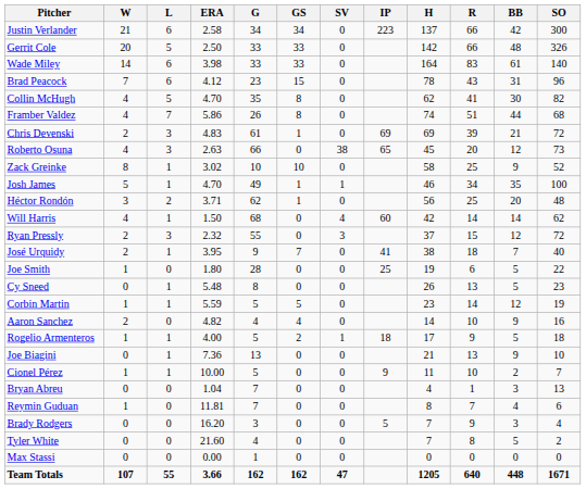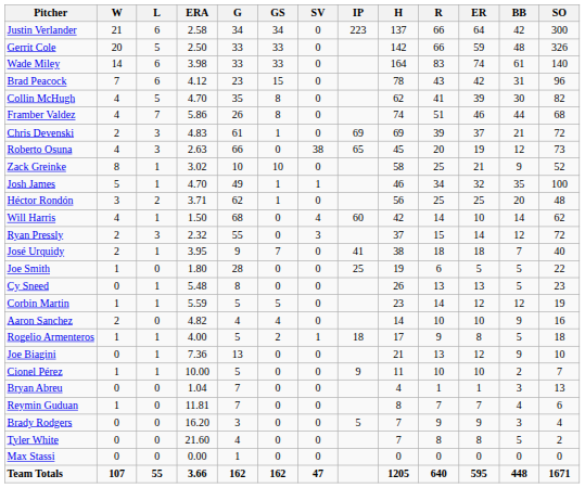 <table class="wikitable sortable sticky-header" style="text-align:center">
 <tr>
 <th bgcolor=#DDDDFF; width="16%">Pitcher</th>
 <th bgcolor=#DDDDFF; width="7%">W</th>
 <th bgcolor=#DDDDFF; width="7%">L</th>
 <th bgcolor=#DDDDFF; width="7%">ERA</th>
 <th bgcolor=#DDDDFF; width="7%">G</th>
 <th bgcolor=#DDDDFF; width="7%">GS</th>
 <th bgcolor=#DDDDFF; width="7%">SV</th>
 <th bgcolor=#DDDDFF; width="7%">IP</th>
 <th bgcolor=#DDDDFF; width="7%">H</th>
 <th bgcolor=#DDDDFF; width="7%">R</th>
+<th bgcolor=#DDDDFF; width="7%">ER</th>
 <th bgcolor=#DDDDFF; width="7%">BB</th>
 <th bgcolor=#DDDDFF; width="7%">SO</th>
 </tr>
 <tr>
 <td style="text-align:left"><a href='#'>Justin Verlander</a></td>
 <td>21</td>
 <td>6</td>
 <td>2.58</td>
 <td>34</td>
 <td>34</td>
 <td>0</td>
 <td>223</td>
 <td>137</td>
 <td>66</td>
+<td>64</td>
 <td>42</td>
 <td>300</td>
 </tr>
 <tr>
 <td style="text-align:left"><a href='#'>Gerrit Cole</a></td>
 <td>20</td>
 <td>5</td>
 <td>2.50</td>
 <td>33</td>
 <td>33</td>
 <td>0</td>
 <td></td>
 <td>142</td>
 <td>66</td>
+<td>59</td>
 <td>48</td>
 <td>326</td>
 </tr>
 <tr>
 <td style="text-align:left"><a href='#'>Wade Miley</a></td>
 <td>14</td>
 <td>6</td>
 <td>3.98</td>
 <td>33</td>
 <td>33</td>
 <td>0</td>
 <td></td>
 <td>164</td>
 <td>83</td>
+<td>74</td>
 <td>61</td>
 <td>140</td>
 </tr>
 <tr>
 <td style="text-align:left"><a href='#'>Brad Peacock</a></td>
 <td>7</td>
 <td>6</td>
 <td>4.12</td>
 <td>23</td>
 <td>15</td>
 <td>0</td>
 <td></td>
 <td>78</td>
 <td>43</td>
+<td>42</td>
 <td>31</td>
 <td>96</td>
 </tr>
 <tr>
 <td style="text-align:left"><a href='#'>Collin McHugh</a></td>
 <td>4</td>
 <td>5</td>
 <td>4.70</td>
 <td>35</td>
 <td>8</td>
 <td>0</td>
 <td></td>
 <td>62</td>
 <td>41</td>
+<td>39</td>
 <td>30</td>
 <td>82</td>
 </tr>
 <tr>
 <td style="text-align:left"><a href='#'>Framber Valdez</a></td>
 <td>4</td>
 <td>7</td>
 <td>5.86</td>
 <td>26</td>
 <td>8</td>
 <td>0</td>
 <td></td>
 <td>74</td>
 <td>51</td>
+<td>46</td>
 <td>44</td>
 <td>68</td>
 </tr>
 <tr>
 <td style="text-align:left"><a href='#'>Chris Devenski</a></td>
 <td>2</td>
 <td>3</td>
 <td>4.83</td>
 <td>61</td>
 <td>1</td>
 <td>0</td>
 <td>69</td>
 <td>69</td>
 <td>39</td>
+<td>37</td>
 <td>21</td>
 <td>72</td>
 </tr>
 <tr>
 <td style="text-align:left"><a href='#'>Roberto Osuna</a></td>
 <td>4</td>
 <td>3</td>
 <td>2.63</td>
 <td>66</td>
 <td>0</td>
 <td>38</td>
 <td>65</td>
 <td>45</td>
 <td>20</td>
+<td>19</td>
 <td>12</td>
 <td>73</td>
 </tr>
 <tr>
 <td style="text-align:left"><a href='#'>Zack Greinke</a></td>
 <td>8</td>
 <td>1</td>
 <td>3.02</td>
 <td>10</td>
 <td>10</td>
 <td>0</td>
 <td></td>
 <td>58</td>
 <td>25</td>
+<td>21</td>
 <td>9</td>
 <td>52</td>
 </tr>
 <tr>
 <td style="text-align:left"><a href='#'>Josh James</a></td>
 <td>5</td>
 <td>1</td>
 <td>4.70</td>
 <td>49</td>
 <td>1</td>
 <td>1</td>
 <td></td>
 <td>46</td>
 <td>34</td>
+<td>32</td>
 <td>35</td>
 <td>100</td>
 </tr>
 <tr>
 <td style="text-align:left"><a href='#'>Héctor Rondón</a></td>
 <td>3</td>
 <td>2</td>
 <td>3.71</td>
 <td>62</td>
 <td>1</td>
 <td>0</td>
 <td></td>
 <td>56</td>
+<td>25</td>
 <td>25</td>
 <td>20</td>
 <td>48</td>
 </tr>
 <tr>
 <td style="text-align:left"><a href='#'>Will Harris</a></td>
 <td>4</td>
 <td>1</td>
 <td>1.50</td>
 <td>68</td>
 <td>0</td>
 <td>4</td>
 <td>60</td>
 <td>42</td>
 <td>14</td>
+<td>10</td>
 <td>14</td>
 <td>62</td>
 </tr>
 <tr>
 <td style="text-align:left"><a href='#'>Ryan Pressly</a></td>
 <td>2</td>
 <td>3</td>
 <td>2.32</td>
 <td>55</td>
 <td>0</td>
 <td>3</td>
 <td></td>
 <td>37</td>
 <td>15</td>
+<td>14</td>
 <td>12</td>
 <td>72</td>
 </tr>
 <tr>
 <td style="text-align:left"><a href='#'>José Urquidy</a></td>
 <td>2</td>
 <td>1</td>
 <td>3.95</td>
 <td>9</td>
 <td>7</td>
 <td>0</td>
 <td>41</td>
 <td>38</td>
+<td>18</td>
 <td>18</td>
 <td>7</td>
 <td>40</td>
 </tr>
 <tr>
 <td style="text-align:left"><a href='#'>Joe Smith</a></td>
 <td>1</td>
 <td>0</td>
 <td>1.80</td>
 <td>28</td>
 <td>0</td>
 <td>0</td>
 <td>25</td>
 <td>19</td>
 <td>6</td>
 <td>5</td>
+<td>5</td>
 <td>22</td>
 </tr>
 <tr>
 <td style="text-align:left"><a href='#'>Cy Sneed</a></td>
 <td>0</td>
 <td>1</td>
 <td>5.48</td>
 <td>8</td>
 <td>0</td>
 <td>0</td>
 <td></td>
 <td>26</td>
+<td>13</td>
 <td>13</td>
 <td>5</td>
 <td>23</td>
 </tr>
 <tr>
 <td style="text-align:left"><a href='#'>Corbin Martin</a></td>
 <td>1</td>
 <td>1</td>
 <td>5.59</td>
 <td>5</td>
 <td>5</td>
 <td>0</td>
 <td></td>
 <td>23</td>
 <td>14</td>
 <td>12</td>
+<td>12</td>
 <td>19</td>
 </tr>
 <tr>
 <td style="text-align:left"><a href='#'>Aaron Sanchez</a></td>
 <td>2</td>
 <td>0</td>
 <td>4.82</td>
 <td>4</td>
 <td>4</td>
 <td>0</td>
 <td></td>
 <td>14</td>
+<td>10</td>
 <td>10</td>
 <td>9</td>
 <td>16</td>
 </tr>
 <tr>
 <td style="text-align:left"><a href='#'>Rogelio Armenteros</a></td>
 <td>1</td>
 <td>1</td>
 <td>4.00</td>
 <td>5</td>
 <td>2</td>
 <td>1</td>
 <td>18</td>
 <td>17</td>
 <td>9</td>
+<td>8</td>
 <td>5</td>
 <td>18</td>
 </tr>
 <tr>
 <td style="text-align:left"><a href='#'>Joe Biagini</a></td>
 <td>0</td>
 <td>1</td>
 <td>7.36</td>
 <td>13</td>
 <td>0</td>
 <td>0</td>
 <td></td>
 <td>21</td>
 <td>13</td>
+<td>12</td>
 <td>9</td>
 <td>10</td>
 </tr>
 <tr>
 <td style="text-align:left"><a href='#'>Cionel Pérez</a></td>
 <td>1</td>
 <td>1</td>
 <td>10.00</td>
 <td>5</td>
 <td>0</td>
 <td>0</td>
 <td>9</td>
 <td>11</td>
+<td>10</td>
 <td>10</td>
 <td>2</td>
 <td>7</td>
 </tr>
 <tr>
 <td style="text-align:left"><a href='#'>Bryan Abreu</a></td>
 <td>0</td>
 <td>0</td>
 <td>1.04</td>
 <td>7</td>
 <td>0</td>
 <td>0</td>
 <td></td>
 <td>4</td>
 <td>1</td>
+<td>1</td>
 <td>3</td>
 <td>13</td>
 </tr>
 <tr>
 <td style="text-align:left"><a href='#'>Reymin Guduan</a></td>
 <td>1</td>
 <td>0</td>
 <td>11.81</td>
 <td>7</td>
 <td>0</td>
 <td>0</td>
 <td></td>
 <td>8</td>
+<td>7</td>
 <td>7</td>
 <td>4</td>
 <td>6</td>
 </tr>
 <tr>
 <td style="text-align:left"><a href='#'>Brady Rodgers</a></td>
 <td>0</td>
 <td>0</td>
 <td>16.20</td>
 <td>3</td>
 <td>0</td>
 <td>0</td>
 <td>5</td>
 <td>7</td>
 <td>9</td>
+<td>9</td>
 <td>3</td>
 <td>4</td>
 </tr>
 <tr>
 <td style="text-align:left"><a href='#'>Tyler White</a></td>
 <td>0</td>
 <td>0</td>
 <td>21.60</td>
 <td>4</td>
 <td>0</td>
 <td>0</td>
 <td></td>
 <td>7</td>
+<td>8</td>
 <td>8</td>
 <td>5</td>
 <td>2</td>
 </tr>
 <tr>
 <td style="text-align:left"><a href='#'>Max Stassi</a></td>
 <td>0</td>
 <td>0</td>
 <td>0.00</td>
 <td>1</td>
 <td>0</td>
 <td>0</td>
 <td></td>
 <td>0</td>
 <td>0</td>
 <td>0</td>
 <td>0</td>
+<td>0</td>
 </tr>
 <tr>
 <td style="text-align:left"><strong>Team Totals</strong></td>
 <td><strong>107</strong></td>
 <td><strong>55</strong></td>
 <td><strong>3.66</strong></td>
 <td><strong>162</strong></td>
 <td><strong>162</strong></td>
 <td><strong>47</strong></td>
 <td><strong></strong></td>
 <td><strong>1205</strong></td>
 <td><strong>640</strong></td>
+<td><strong>595</strong></td>
 <td><strong>448</strong></td>
 <td><strong>1671</strong></td>
 </tr>
 </table>
